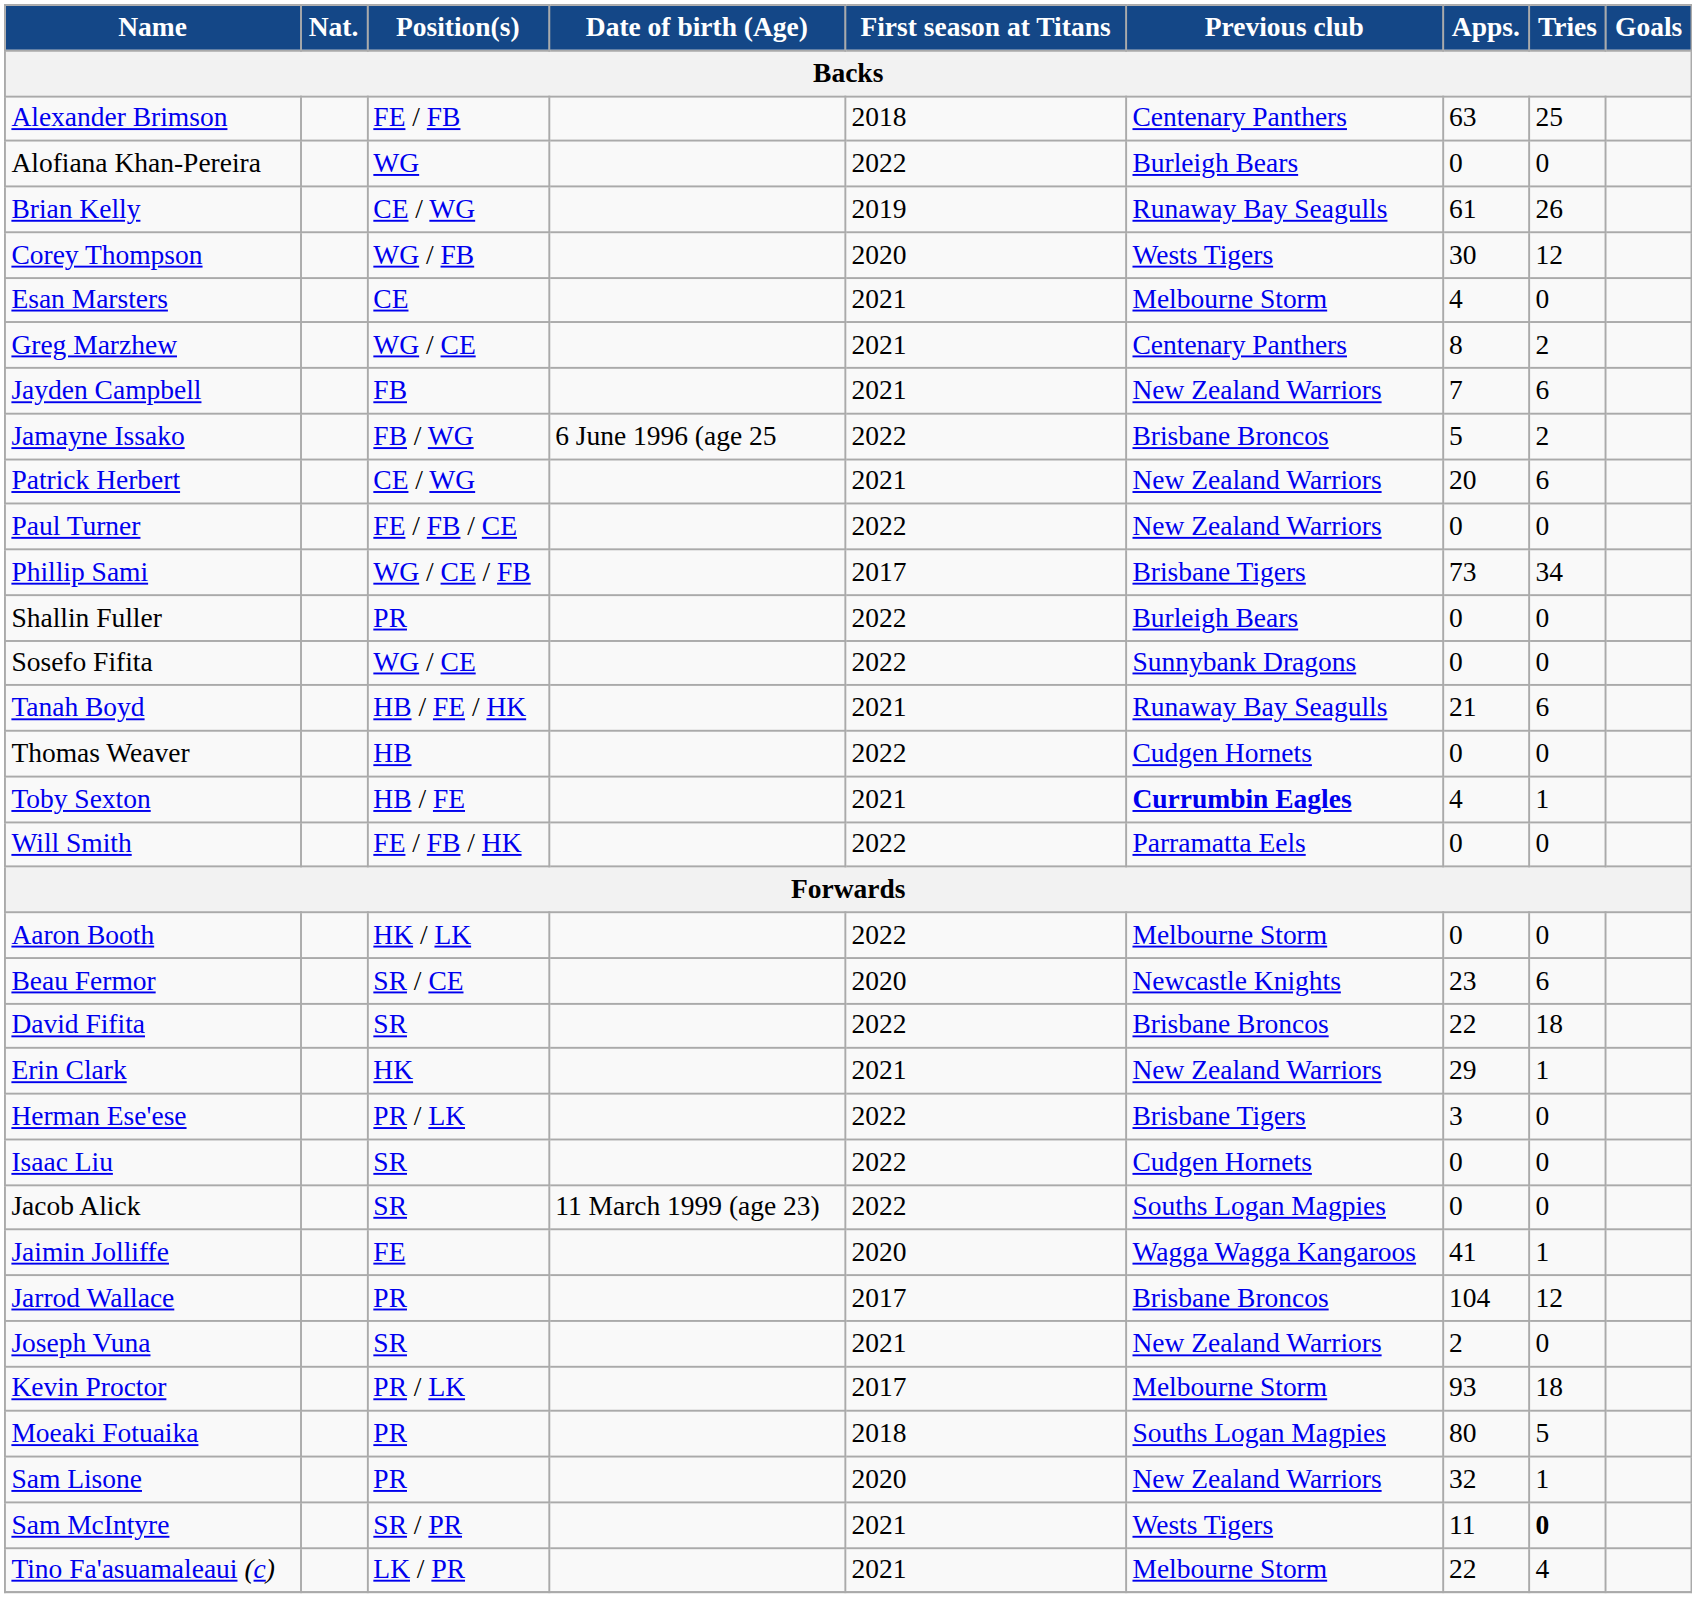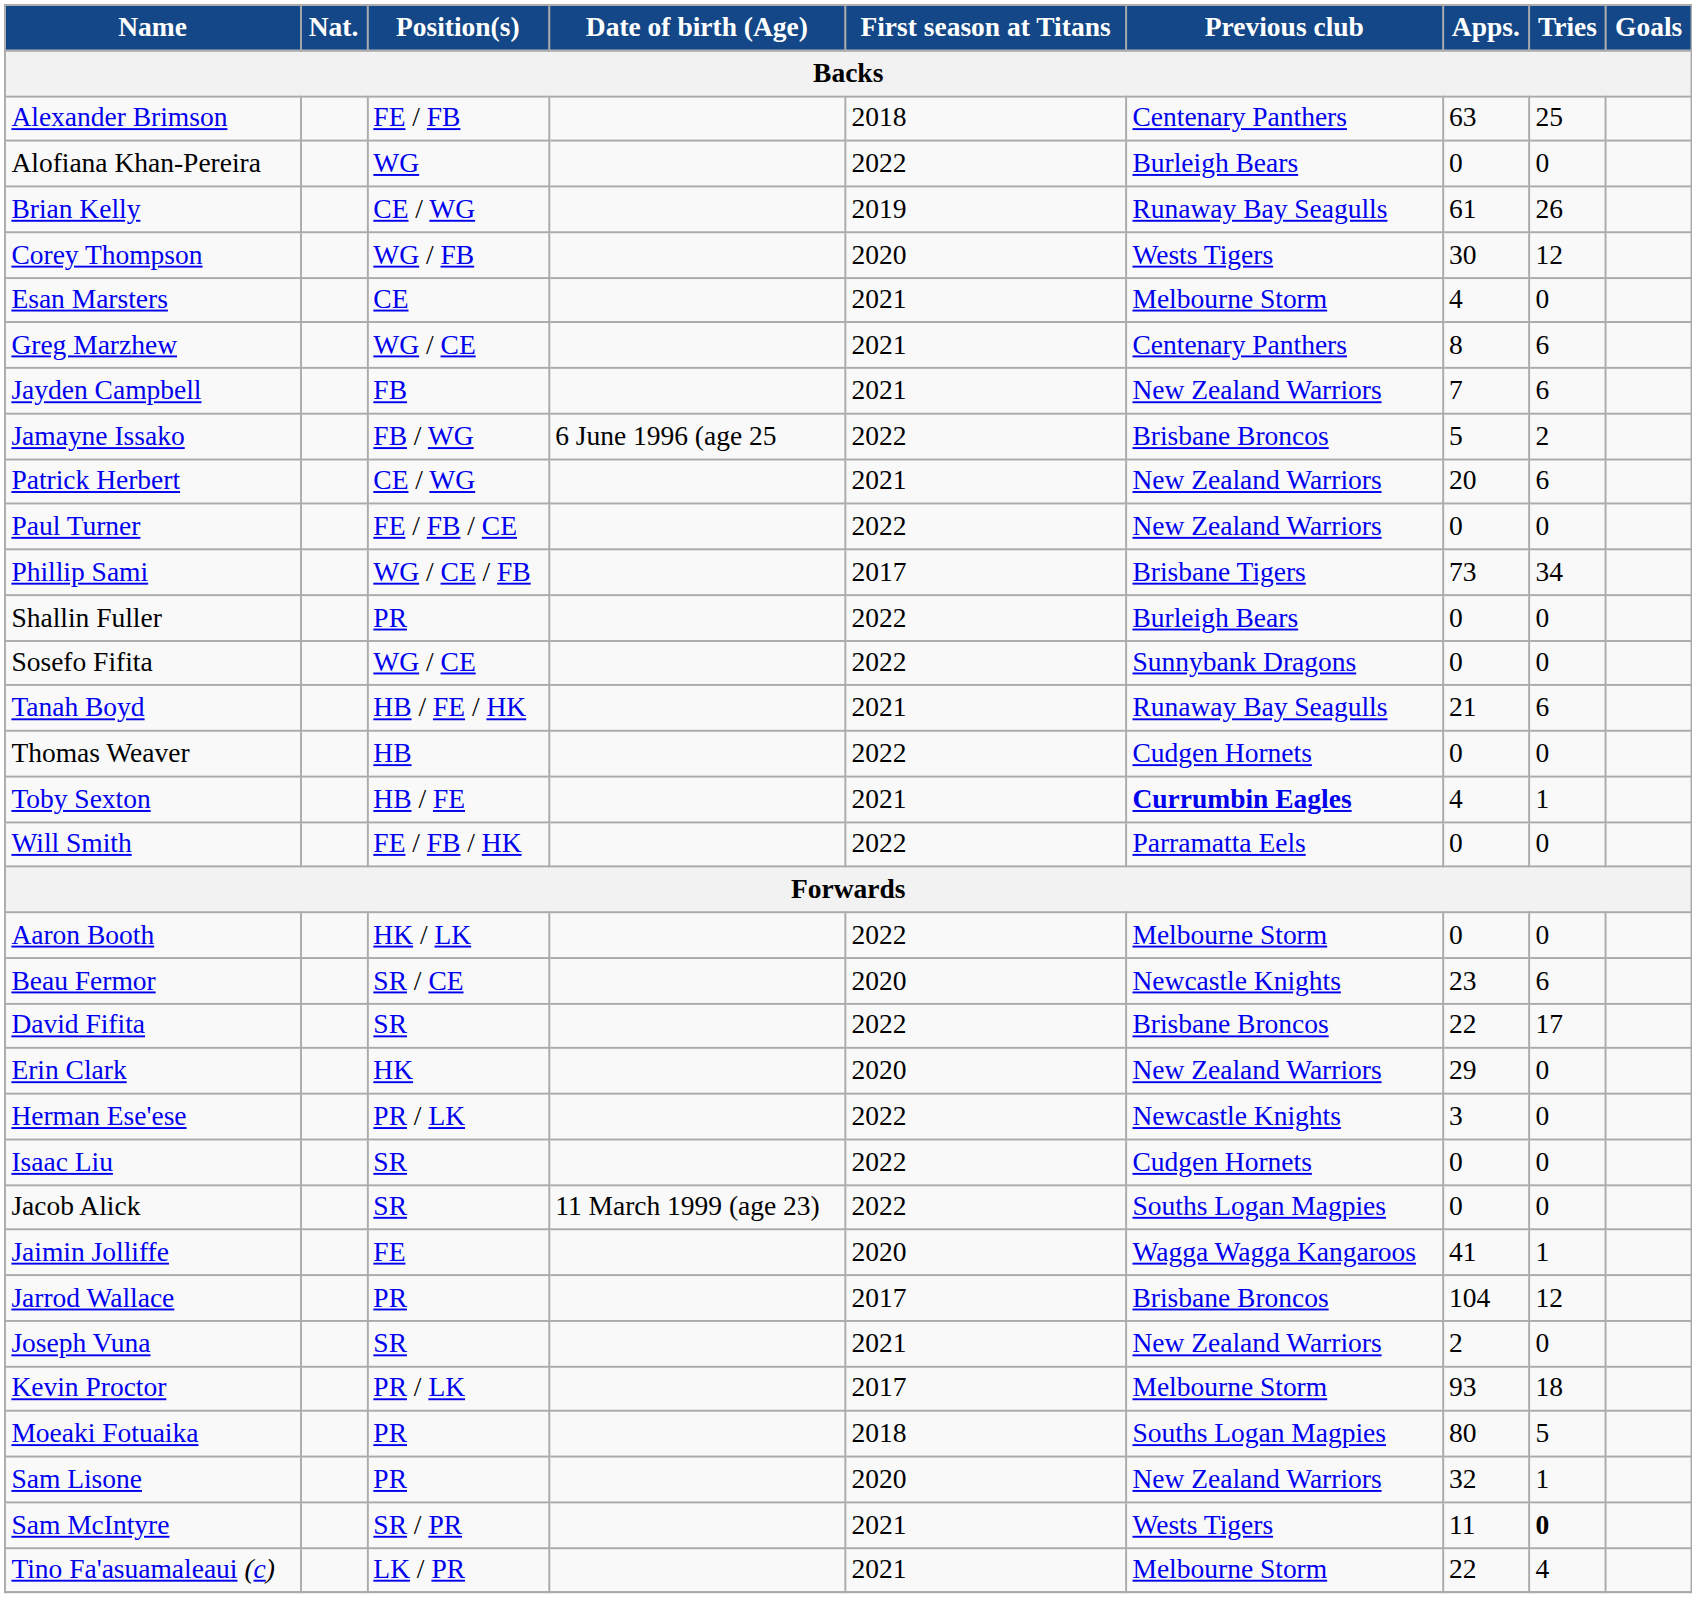 <table class="wikitable sortable" style="font-size:90%;width:100%">
 <tr>
 <th style="background:#144787; color:white;">Name</th>
 <th style="background:#144787; color:white;">Nat.</th>
 <th style="background:#144787; color:white;">Position(s)</th>
 <th style="background:#144787; color:white;">Date of birth (Age)</th>
 <th style="background:#144787; color:white;">First season at Titans</th>
 <th style="background:#144787; color:white;">Previous club</th>
 <th style="background:#144787; color:white;">Apps.</th>
 <th style="background:#144787; color:white;">Tries</th>
 <th style="background:#144787; color:white;">Goals</th>
 </tr>
 <tr>
 <th colspan="10">Backs</th>
 </tr>
 <tr>
 <td><a href='#'>Alexander Brimson</a></td>
 <td style="text-align:center;"></td>
 <td><a href='#'>FE</a> / <a href='#'>FB</a></td>
 <td></td>
 <td>2018</td>
 <td> <a href='#'>Centenary Panthers</a></td>
 <td>63</td>
 <td>25</td>
 <td></td>
 </tr>
 <tr>
 <td>Alofiana Khan-Pereira</td>
 <td style="text-align:center;"></td>
 <td><a href='#'>WG</a></td>
 <td></td>
 <td>2022</td>
 <td> <a href='#'>Burleigh Bears</a></td>
 <td>0</td>
 <td>0</td>
 <td></td>
 </tr>
 <tr>
 <td><a href='#'>Brian Kelly</a></td>
 <td style="text-align:center;"></td>
 <td><a href='#'>CE</a> / <a href='#'>WG</a></td>
 <td></td>
 <td>2019</td>
 <td> <a href='#'>Runaway Bay Seagulls</a></td>
 <td>61</td>
 <td>26</td>
 <td></td>
 </tr>
 <tr>
 <td><a href='#'>Corey Thompson</a></td>
 <td style="text-align:center;"></td>
 <td><a href='#'>WG</a> / <a href='#'>FB</a></td>
 <td></td>
 <td>2020</td>
 <td> <a href='#'>Wests Tigers</a></td>
 <td>30</td>
 <td>12</td>
 <td></td>
 </tr>
 <tr>
 <td><a href='#'>Esan Marsters</a></td>
 <td style="text-align:center;"></td>
 <td><a href='#'>CE</a></td>
 <td></td>
 <td>2021</td>
 <td> <a href='#'>Melbourne Storm</a></td>
 <td>4</td>
 <td>0</td>
 <td></td>
 </tr>
 <tr>
 <td><a href='#'>Greg Marzhew</a></td>
 <td style="text-align:center;"></td>
 <td><a href='#'>WG</a> / <a href='#'>CE</a></td>
 <td></td>
 <td>2021</td>
 <td> <a href='#'>Centenary Panthers</a></td>
 <td>8</td>
-<td>2</td>
+<td>6</td>
 <td></td>
 </tr>
 <tr>
 <td><a href='#'>Jayden Campbell</a></td>
 <td style="text-align:center;"></td>
 <td><a href='#'>FB</a></td>
 <td></td>
 <td>2021</td>
 <td> <a href='#'>New Zealand Warriors</a></td>
 <td>7</td>
 <td>6</td>
 <td></td>
 </tr>
 <tr>
 <td><a href='#'>Jamayne Issako</a></td>
 <td></td>
 <td><a href='#'>FB</a> / <a href='#'>WG</a></td>
 <td>6 June 1996 (age 25</td>
 <td>2022</td>
 <td> <a href='#'>Brisbane Broncos</a></td>
 <td>5</td>
 <td>2</td>
 <td></td>
 </tr>
 <tr>
 <td><a href='#'>Patrick Herbert</a></td>
 <td style="text-align:center;"></td>
 <td><a href='#'>CE</a> / <a href='#'>WG</a></td>
 <td></td>
 <td>2021</td>
 <td> <a href='#'>New Zealand Warriors</a></td>
 <td>20</td>
 <td>6</td>
 <td></td>
 </tr>
 <tr>
 <td><a href='#'>Paul Turner</a></td>
 <td style="text-align:center;"></td>
 <td><a href='#'>FE</a> / <a href='#'>FB</a> / <a href='#'>CE</a></td>
 <td></td>
 <td>2022</td>
 <td> <a href='#'>New Zealand Warriors</a></td>
 <td>0</td>
 <td>0</td>
 <td></td>
 </tr>
 <tr>
 <td><a href='#'>Phillip Sami</a></td>
 <td style="text-align:center;"></td>
 <td><a href='#'>WG</a> / <a href='#'>CE</a> / <a href='#'>FB</a></td>
 <td></td>
 <td>2017</td>
 <td> <a href='#'>Brisbane Tigers</a></td>
 <td>73</td>
 <td>34</td>
 <td></td>
 </tr>
 <tr>
 <td>Shallin Fuller</td>
 <td style="text-align:center;"></td>
 <td><a href='#'>PR</a></td>
 <td></td>
 <td>2022</td>
 <td> <a href='#'>Burleigh Bears</a></td>
 <td>0</td>
 <td>0</td>
 <td></td>
 </tr>
 <tr>
 <td>Sosefo Fifita</td>
 <td style="text-align:center;"></td>
 <td><a href='#'>WG</a> / <a href='#'>CE</a></td>
 <td></td>
 <td>2022</td>
 <td> <a href='#'>Sunnybank Dragons</a></td>
 <td>0</td>
 <td>0</td>
 <td></td>
 </tr>
 <tr>
 <td><a href='#'>Tanah Boyd</a></td>
 <td style="text-align:center;"></td>
 <td><a href='#'>HB</a> / <a href='#'>FE</a> / <a href='#'>HK</a></td>
 <td></td>
 <td>2021</td>
 <td> <a href='#'>Runaway Bay Seagulls</a></td>
 <td>21</td>
 <td>6</td>
 <td></td>
 </tr>
 <tr>
 <td>Thomas Weaver</td>
 <td style="text-align:center;"></td>
 <td><a href='#'>HB</a></td>
 <td></td>
 <td>2022</td>
 <td> <a href='#'>Cudgen Hornets</a></td>
 <td>0</td>
 <td>0</td>
 <td></td>
 </tr>
 <tr>
 <td><a href='#'>Toby Sexton</a></td>
 <td style="text-align:center;"></td>
 <td><a href='#'>HB</a> / <a href='#'>FE</a></td>
 <td></td>
 <td>2021</td>
 <td><strong> <a href='#'>Currumbin Eagles</a></strong></td>
 <td>4</td>
 <td>1</td>
 <td></td>
 </tr>
 <tr>
 <td><a href='#'>Will Smith</a></td>
 <td style="text-align:center;"></td>
 <td><a href='#'>FE</a> / <a href='#'>FB</a> / <a href='#'>HK</a></td>
 <td></td>
 <td>2022</td>
 <td> <a href='#'>Parramatta Eels</a></td>
 <td>0</td>
 <td>0</td>
 <td></td>
 </tr>
 <tr>
 <th colspan="10">Forwards</th>
 </tr>
 <tr>
 <td><a href='#'>Aaron Booth</a></td>
 <td style="text-align:center;"></td>
 <td><a href='#'>HK</a> / <a href='#'>LK</a></td>
 <td></td>
 <td>2022</td>
 <td> <a href='#'>Melbourne Storm</a></td>
 <td>0</td>
 <td>0</td>
 <td></td>
 </tr>
 <tr>
 <td><a href='#'>Beau Fermor</a></td>
 <td style="text-align:center;"></td>
 <td><a href='#'>SR</a> / <a href='#'>CE</a></td>
 <td></td>
 <td>2020</td>
 <td> <a href='#'>Newcastle Knights</a></td>
 <td>23</td>
 <td>6</td>
 <td></td>
 </tr>
 <tr>
 <td><a href='#'>David Fifita</a></td>
 <td style="text-align:center;"></td>
 <td><a href='#'>SR</a></td>
 <td></td>
 <td>2022</td>
 <td> <a href='#'>Brisbane Broncos</a></td>
 <td>22</td>
-<td>18</td>
+<td>17</td>
 <td></td>
 </tr>
 <tr>
 <td><a href='#'>Erin Clark</a></td>
 <td style="text-align:center;"></td>
 <td><a href='#'>HK</a></td>
 <td></td>
-<td>2021</td>
+<td>2020</td>
 <td> <a href='#'>New Zealand Warriors</a></td>
 <td>29</td>
-<td>1</td>
+<td>0</td>
 <td></td>
 </tr>
 <tr>
 <td><a href='#'>Herman Ese'ese</a></td>
 <td style="text-align:center;"></td>
 <td><a href='#'>PR</a> / <a href='#'>LK</a></td>
 <td></td>
 <td>2022</td>
-<td> <a href='#'>Brisbane Tigers</a></td>
+<td> <a href='#'>Newcastle Knights</a></td>
 <td>3</td>
 <td>0</td>
 <td></td>
 </tr>
 <tr>
 <td><a href='#'>Isaac Liu</a></td>
 <td style="text-align:center;"></td>
 <td><a href='#'>SR</a></td>
 <td></td>
 <td>2022</td>
 <td> <a href='#'>Cudgen Hornets</a></td>
 <td>0</td>
 <td>0</td>
 <td></td>
 </tr>
 <tr>
 <td>Jacob Alick</td>
 <td></td>
 <td><a href='#'>SR</a></td>
 <td>11 March 1999 (age 23)</td>
 <td>2022</td>
 <td> <a href='#'>Souths Logan Magpies</a></td>
 <td>0</td>
 <td>0</td>
 <td></td>
 </tr>
 <tr>
 <td><a href='#'>Jaimin Jolliffe</a></td>
 <td style="text-align:center;"></td>
 <td><a href='#'>FE</a></td>
 <td></td>
 <td>2020</td>
 <td> <a href='#'>Wagga Wagga Kangaroos</a></td>
 <td>41</td>
 <td>1</td>
 <td></td>
 </tr>
 <tr>
 <td><a href='#'>Jarrod Wallace</a></td>
 <td style="text-align:center;"></td>
 <td><a href='#'>PR</a></td>
 <td></td>
 <td>2017</td>
 <td> <a href='#'>Brisbane Broncos</a></td>
 <td>104</td>
 <td>12</td>
 <td></td>
 </tr>
 <tr>
 <td><a href='#'>Joseph Vuna</a></td>
 <td style="text-align:center;"></td>
 <td><a href='#'>SR</a></td>
 <td></td>
 <td>2021</td>
 <td> <a href='#'>New Zealand Warriors</a></td>
 <td>2</td>
 <td>0</td>
 <td></td>
 </tr>
 <tr>
 <td><a href='#'>Kevin Proctor</a></td>
 <td style="text-align:center;"></td>
 <td><a href='#'>PR</a> / <a href='#'>LK</a></td>
 <td></td>
 <td>2017</td>
 <td> <a href='#'>Melbourne Storm</a></td>
 <td>93</td>
 <td>18</td>
 <td></td>
 </tr>
 <tr>
 <td><a href='#'>Moeaki Fotuaika</a></td>
 <td style="text-align:center;"></td>
 <td><a href='#'>PR</a></td>
 <td></td>
 <td>2018</td>
 <td> <a href='#'>Souths Logan Magpies</a></td>
 <td>80</td>
 <td>5</td>
 <td></td>
 </tr>
 <tr>
 <td><a href='#'>Sam Lisone</a></td>
 <td style="text-align:center;"></td>
 <td><a href='#'>PR</a></td>
 <td></td>
 <td>2020</td>
 <td> <a href='#'>New Zealand Warriors</a></td>
 <td>32</td>
 <td>1</td>
 <td></td>
 </tr>
 <tr>
 <td><a href='#'>Sam McIntyre</a></td>
 <td style="text-align:center;"></td>
 <td><a href='#'>SR</a> / <a href='#'>PR</a></td>
 <td></td>
 <td>2021</td>
 <td> <a href='#'>Wests Tigers</a></td>
 <td>11</td>
 <td><strong>0</strong></td>
 <td></td>
 </tr>
 <tr>
 <td><a href='#'>Tino Fa'asuamaleaui</a> <em>(<a href='#'>c</a>)</em></td>
 <td style="text-align:center;"></td>
 <td><a href='#'>LK</a> / <a href='#'>PR</a></td>
 <td></td>
 <td>2021</td>
 <td> <a href='#'>Melbourne Storm</a></td>
 <td>22</td>
 <td>4</td>
 <td></td>
 </tr>
 <tr>
 </tr>
 </table>
